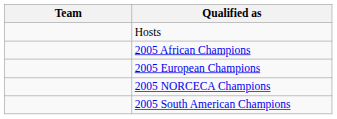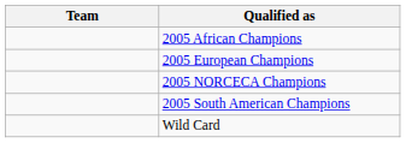 <table class="wikitable">
 <tr>
 <th width=170>Team</th>
 <th width=270>Qualified as</th>
-</tr>
-<tr>
-<td></td>
-<td>Hosts</td>
 </tr>
 <tr>
 <td></td>
 <td><a href='#'>2005 African Champions</a></td>
 </tr>
 <tr>
 <td></td>
 <td><a href='#'>2005 European Champions</a></td>
 </tr>
 <tr>
 <td></td>
 <td><a href='#'>2005 NORCECA Champions</a></td>
 </tr>
 <tr>
 <td></td>
 <td><a href='#'>2005 South American Champions</a></td>
 </tr>
+<tr>
+<td></td>
+<td>Wild Card</td>
+</tr>
 </table>
